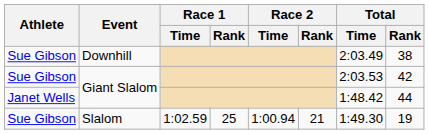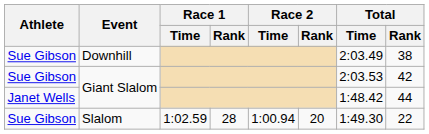 <table class="wikitable" style="font-size:90%">
 <tr>
 <th rowspan="2">Athlete</th>
 <th rowspan="2">Event</th>
 <th colspan="2">Race 1</th>
 <th colspan="2">Race 2</th>
 <th colspan="2">Total</th>
 </tr>
 <tr>
 <th>Time</th>
 <th>Rank</th>
 <th>Time</th>
 <th>Rank</th>
 <th>Time</th>
 <th>Rank</th>
 </tr>
 <tr>
 <td><a href='#'>Sue Gibson</a></td>
 <td>Downhill</td>
 <td colspan="4" bgcolor="wheat"></td>
 <td align="center">2:03.49</td>
 <td align="center">38</td>
 </tr>
 <tr>
 <td><a href='#'>Sue Gibson</a></td>
 <td rowspan="2">Giant Slalom</td>
 <td colspan="4" bgcolor="wheat"></td>
 <td align="center">2:03.53</td>
 <td align="center">42</td>
 </tr>
 <tr>
 <td><a href='#'>Janet Wells</a></td>
 <td colspan="4" bgcolor="wheat"></td>
 <td align="center">1:48.42</td>
 <td align="center">44</td>
 </tr>
 <tr>
 <td><a href='#'>Sue Gibson</a></td>
 <td>Slalom</td>
 <td align="center">1:02.59</td>
-<td align="center">25</td>
+<td align="center">28</td>
 <td align="center">1:00.94</td>
-<td align="center">21</td>
+<td align="center">20</td>
 <td align="center">1:49.30</td>
-<td align="center">19</td>
+<td align="center">22</td>
 </tr>
 </table>
